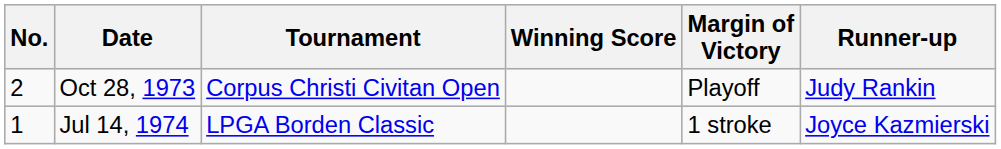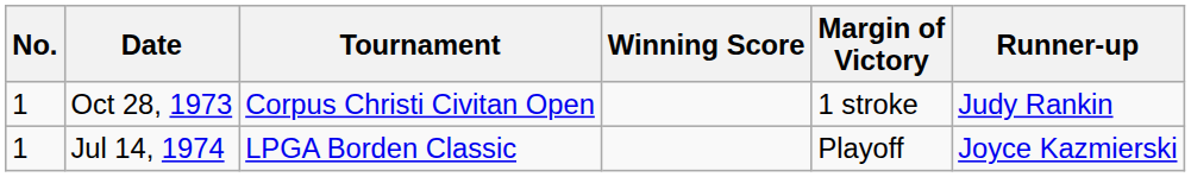 <table class="wikitable" style="font-size:95%;">
 <tr>
 <th>No.</th>
 <th>Date</th>
 <th>Tournament</th>
 <th>Winning Score</th>
 <th>Margin of<br>Victory</th>
 <th>Runner-up</th>
 </tr>
 <tr>
-<td>2</td>
+<td>1</td>
 <td>Oct 28, <a href='#'>1973</a></td>
 <td><a href='#'>Corpus Christi Civitan Open</a></td>
 <td></td>
-<td>Playoff</td>
+<td>1 stroke</td>
 <td> <a href='#'>Judy Rankin</a></td>
 </tr>
 <tr>
 <td>1</td>
 <td>Jul 14, <a href='#'>1974</a></td>
 <td><a href='#'>LPGA Borden Classic</a></td>
 <td></td>
-<td>1 stroke</td>
+<td>Playoff</td>
 <td> <a href='#'>Joyce Kazmierski</a></td>
 </tr>
 </table>
